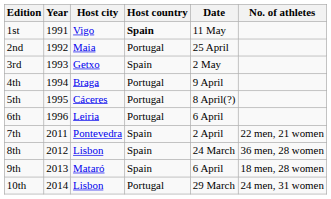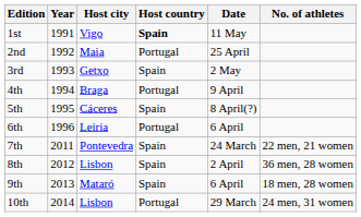 <table class="wikitable sortable">
 <tr>
 <th>Edition</th>
 <th>Year</th>
 <th>Host city</th>
 <th>Host country</th>
 <th>Date</th>
 <th>No. of athletes</th>
 </tr>
 <tr>
 <td>1st</td>
 <td>1991</td>
 <td><a href='#'>Vigo</a></td>
 <td><strong>Spain</strong></td>
 <td>11 May</td>
 <td></td>
 </tr>
 <tr>
 <td>2nd</td>
 <td>1992</td>
 <td><a href='#'>Maia</a></td>
 <td>Portugal</td>
 <td>25 April</td>
 <td></td>
 </tr>
 <tr>
 <td>3rd</td>
 <td>1993</td>
 <td><a href='#'>Getxo</a></td>
 <td>Spain</td>
 <td>2 May</td>
 <td></td>
 </tr>
 <tr>
 <td>4th</td>
 <td>1994</td>
 <td><a href='#'>Braga</a></td>
 <td>Portugal</td>
 <td>9 April</td>
 <td></td>
 </tr>
 <tr>
 <td>5th</td>
 <td>1995</td>
 <td><a href='#'>Cáceres</a></td>
-<td>Portugal</td>
+<td>Spain</td>
 <td>8 April(?)</td>
 <td></td>
 </tr>
 <tr>
 <td>6th</td>
 <td>1996</td>
 <td><a href='#'>Leiria</a></td>
 <td>Portugal</td>
 <td>6 April</td>
 <td></td>
 </tr>
 <tr>
 <td>7th</td>
 <td>2011</td>
 <td><a href='#'>Pontevedra</a></td>
 <td>Spain</td>
-<td>2 April</td>
+<td>24 March</td>
 <td>22 men, 21 women</td>
 </tr>
 <tr>
 <td>8th</td>
 <td>2012</td>
 <td><a href='#'>Lisbon</a></td>
 <td>Spain</td>
-<td>24 March</td>
+<td>2 April</td>
 <td>36 men, 28 women</td>
 </tr>
 <tr>
 <td>9th</td>
 <td>2013</td>
 <td><a href='#'>Mataró</a></td>
 <td>Spain</td>
 <td>6 April</td>
 <td>18 men, 28 women</td>
 </tr>
 <tr>
 <td>10th</td>
 <td>2014</td>
 <td><a href='#'>Lisbon</a></td>
 <td>Portugal</td>
 <td>29 March</td>
 <td>24 men, 31 women</td>
 </tr>
 </table>
